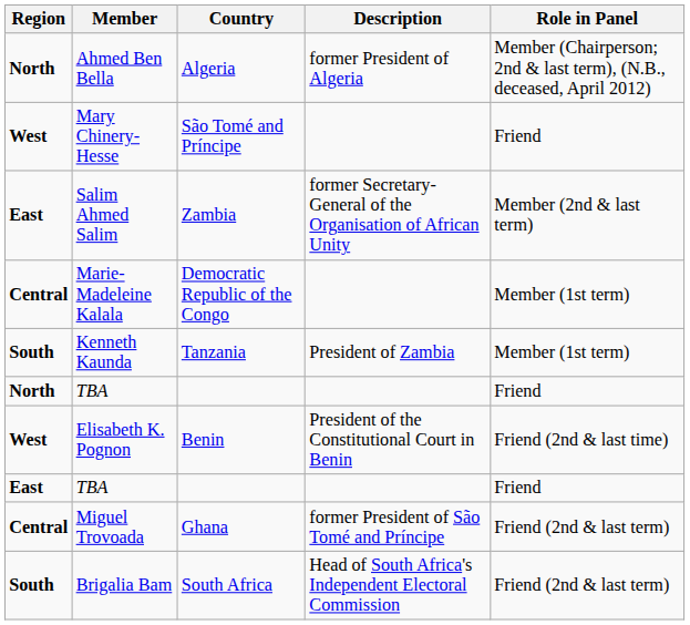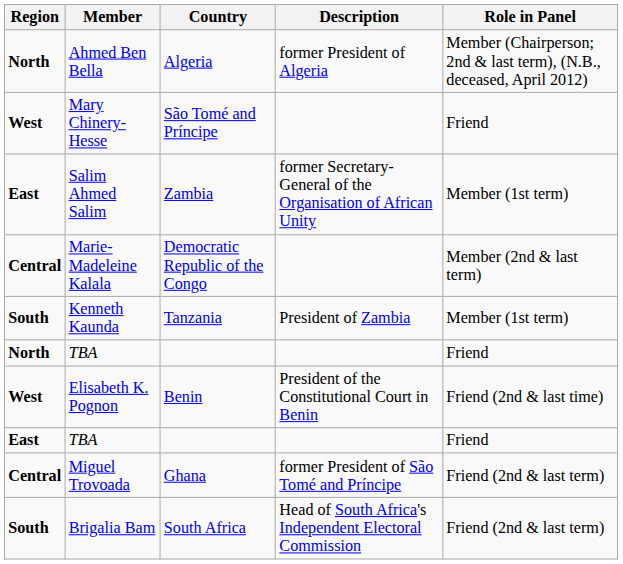 <table class="wikitable">
 <tr>
 <th>Region</th>
 <th>Member</th>
 <th>Country</th>
 <th>Description</th>
 <th>Role in Panel</th>
 </tr>
 <tr>
 <td><strong>North</strong></td>
 <td><a href='#'>Ahmed Ben Bella</a></td>
 <td><a href='#'>Algeria</a></td>
 <td>former President of <a href='#'>Algeria</a></td>
 <td>Member (Chairperson; 2nd & last term), (N.B., deceased, April 2012)</td>
 </tr>
 <tr>
 <td><strong>West</strong></td>
 <td><a href='#'>Mary Chinery-Hesse</a></td>
 <td><a href='#'>São Tomé and Príncipe</a></td>
 <td></td>
 <td>Friend</td>
 </tr>
 <tr>
 <td><strong>East</strong></td>
 <td><a href='#'>Salim Ahmed Salim</a></td>
 <td><a href='#'>Zambia</a></td>
 <td>former Secretary-General of the <a href='#'>Organisation of African Unity</a></td>
-<td>Member (2nd & last term)</td>
+<td>Member (1st term)</td>
 </tr>
 <tr>
 <td><strong>Central</strong></td>
 <td><a href='#'>Marie-Madeleine Kalala</a></td>
 <td><a href='#'>Democratic Republic of the Congo</a></td>
 <td></td>
-<td>Member (1st term)</td>
+<td>Member (2nd & last term)</td>
 </tr>
 <tr>
 <td><strong>South</strong></td>
 <td><a href='#'>Kenneth Kaunda</a></td>
 <td><a href='#'>Tanzania</a></td>
 <td>President of <a href='#'>Zambia</a></td>
 <td>Member (1st term)</td>
 </tr>
 <tr>
 <td><strong>North</strong></td>
 <td><em>TBA</em></td>
 <td></td>
 <td></td>
 <td>Friend</td>
 </tr>
 <tr>
 <td><strong>West</strong></td>
 <td><a href='#'>Elisabeth K. Pognon</a></td>
 <td><a href='#'>Benin</a></td>
 <td>President of the Constitutional Court in <a href='#'>Benin</a></td>
 <td>Friend (2nd & last time)</td>
 </tr>
 <tr>
 <td><strong>East</strong></td>
 <td><em>TBA</em></td>
 <td></td>
 <td></td>
 <td>Friend</td>
 </tr>
 <tr>
 <td><strong>Central</strong></td>
 <td><a href='#'>Miguel Trovoada</a></td>
 <td><a href='#'>Ghana</a></td>
 <td>former President of <a href='#'>São Tomé and Príncipe</a></td>
 <td>Friend (2nd & last term)</td>
 </tr>
 <tr>
 <td><strong>South</strong></td>
 <td><a href='#'>Brigalia Bam</a></td>
 <td><a href='#'>South Africa</a></td>
 <td>Head of <a href='#'>South Africa</a>'s <a href='#'>Independent Electoral Commission</a></td>
 <td>Friend (2nd & last term)</td>
 </tr>
 </table>
